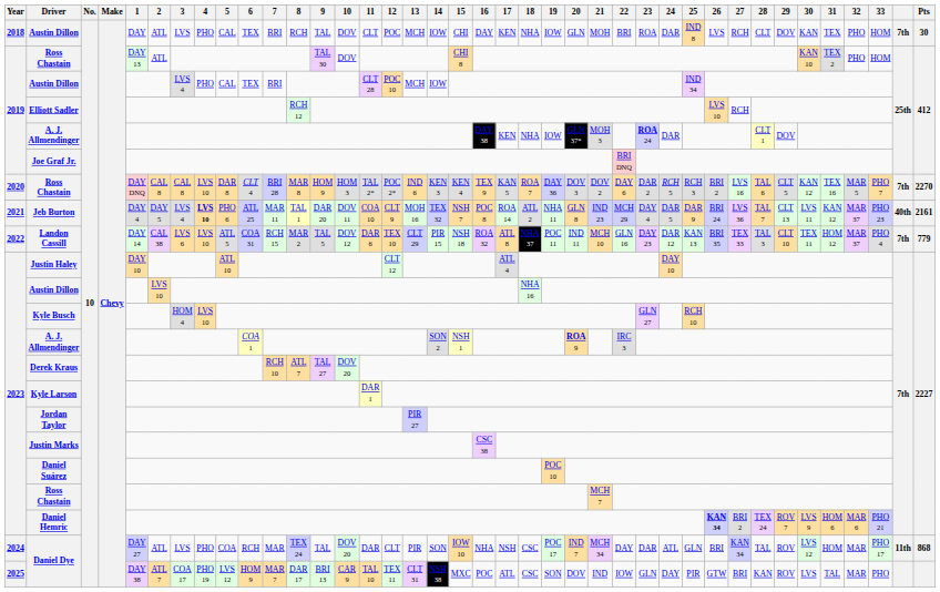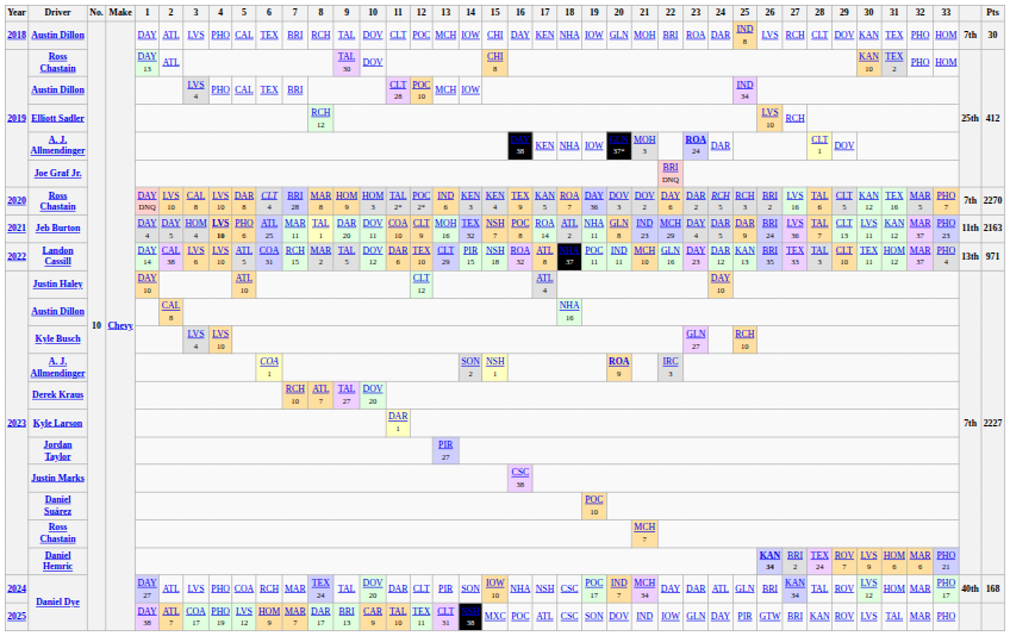 <table class="wikitable" style="text-align:center; font-size:75%">
 <tr>
 <th>Year</th>
 <th>Driver</th>
 <th>No.</th>
 <th>Make</th>
 <th>1</th>
 <th>2</th>
 <th>3</th>
 <th>4</th>
 <th>5</th>
 <th>6</th>
 <th>7</th>
 <th>8</th>
 <th>9</th>
 <th>10</th>
 <th>11</th>
 <th>12</th>
 <th>13</th>
 <th>14</th>
 <th>15</th>
 <th>16</th>
 <th>17</th>
 <th>18</th>
 <th>19</th>
 <th>20</th>
 <th>21</th>
 <th>22</th>
 <th>23</th>
 <th>24</th>
 <th>25</th>
 <th>26</th>
 <th>27</th>
 <th>28</th>
 <th>29</th>
 <th>30</th>
 <th>31</th>
 <th>32</th>
 <th>33</th>
 <th></th>
 <th>Pts</th>
 </tr>
 <tr>
 <th><a href='#'>2018</a></th>
 <th><a href='#'>Austin Dillon</a></th>
 <th rowspan="22">10</th>
 <th rowspan="22"><a href='#'>Chevy</a></th>
 <td><a href='#'>DAY</a></td>
 <td><a href='#'>ATL</a></td>
 <td><a href='#'>LVS</a></td>
 <td><a href='#'>PHO</a></td>
 <td><a href='#'>CAL</a></td>
 <td><a href='#'>TEX</a></td>
 <td><a href='#'>BRI</a></td>
 <td><a href='#'>RCH</a></td>
 <td><a href='#'>TAL</a></td>
 <td><a href='#'>DOV</a></td>
 <td><a href='#'>CLT</a></td>
 <td><a href='#'>POC</a></td>
 <td><a href='#'>MCH</a></td>
 <td><a href='#'>IOW</a></td>
 <td><a href='#'>CHI</a></td>
 <td><a href='#'>DAY</a></td>
 <td><a href='#'>KEN</a></td>
 <td><a href='#'>NHA</a></td>
 <td><a href='#'>IOW</a></td>
 <td><a href='#'>GLN</a></td>
 <td><a href='#'>MOH</a></td>
 <td><a href='#'>BRI</a></td>
 <td><a href='#'>ROA</a></td>
 <td><a href='#'>DAR</a></td>
 <td style="background:#FFDF9F;"><a href='#'>IND</a><br><small>8</small></td>
 <td><a href='#'>LVS</a></td>
 <td><a href='#'>RCH</a></td>
 <td><a href='#'>CLT</a></td>
 <td><a href='#'>DOV</a></td>
 <td><a href='#'>KAN</a></td>
 <td><a href='#'>TEX</a></td>
 <td><a href='#'>PHO</a></td>
 <td><a href='#'>HOM</a></td>
 <th>7th</th>
 <th>30</th>
 </tr>
 <tr>
 <th rowspan=5><a href='#'>2019</a></th>
 <th><a href='#'>Ross Chastain</a></th>
 <td style="background:#DFFFDF;"><a href='#'>DAY</a><br><small>13</small></td>
 <td><a href='#'>ATL</a></td>
 <td colspan=6></td>
 <td style="background:#EFCFFF;"><a href='#'>TAL</a><br><small>30</small></td>
 <td><a href='#'>DOV</a></td>
 <td colspan=4></td>
 <td style="background:#FFDF9F;"><a href='#'>CHI</a><br><small>8</small></td>
 <td colspan=14></td>
 <td style="background:#FFDF9F;"><a href='#'>KAN</a><br><small>10</small></td>
 <td style="background:#DFDFDF;"><a href='#'>TEX</a><br><small>2</small></td>
 <td><a href='#'>PHO</a></td>
 <td><a href='#'>HOM</a></td>
 <th rowspan=5>25th</th>
 <th rowspan=5>412</th>
 </tr>
 <tr>
 <th><a href='#'>Austin Dillon</a></th>
 <td colspan=2></td>
 <td style="background:#DFDFDF;"><a href='#'>LVS</a><br><small>4</small></td>
 <td><a href='#'>PHO</a></td>
 <td><a href='#'>CAL</a></td>
 <td><a href='#'>TEX</a></td>
 <td><a href='#'>BRI</a></td>
 <td colspan=3></td>
 <td style="background:#EFCFFF;"><a href='#'>CLT</a><br><small>28</small></td>
 <td style="background:#FFDF9F;"><a href='#'>POC</a><br><small>10</small></td>
 <td><a href='#'>MCH</a></td>
 <td><a href='#'>IOW</a></td>
 <td colspan="10"></td>
 <td style="background:#EFCFFF;"><a href='#'>IND</a><br><small>34</small></td>
 <td colspan="8"></td>
 </tr>
 <tr>
 <th><a href='#'>Elliott Sadler</a></th>
 <td colspan=7></td>
 <td style="background:#DFFFDF;"><a href='#'>RCH</a><br><small>12</small></td>
 <td colspan=17></td>
 <td style="background:#FFDF9F;"><a href='#'>LVS</a><br><small>10</small></td>
 <td><a href='#'>RCH</a></td>
 <td colspan=6></td>
 </tr>
 <tr>
 <th><a href='#'>A. J. Allmendinger</a></th>
 <td colspan=15></td>
 <td style="background-color:#000000;color:white"><a href='#'><span>DAY</span></a><br><small>38</small></td>
 <td><a href='#'>KEN</a></td>
 <td><a href='#'>NHA</a></td>
 <td><a href='#'>IOW</a></td>
 <td style="background-color:#000000;color:white"><a href='#'><span>GLN</span></a><br><small>37*</small></td>
 <td style="background:#DFDFDF;"><a href='#'>MOH</a><br><small>3</small></td>
 <td colspan=1></td>
 <td style="background:#CFCFFF;"><strong><a href='#'>ROA</a></strong><br><small>24</small></td>
 <td><a href='#'>DAR</a></td>
 <td colspan="3"></td>
 <td style="background:#FFFFBF;"><a href='#'>CLT</a><br><small>1</small></td>
 <td><a href='#'>DOV</a></td>
 <td colspan=4></td>
 </tr>
 <tr>
 <th><a href='#'>Joe Graf Jr.</a></th>
 <td colspan=21></td>
 <td style="background:#FFCFCF;"><a href='#'>BRI</a><br><small>DNQ</small></td>
 <td colspan="11"></td>
 </tr>
 <tr>
 <th><a href='#'>2020</a></th>
 <th><a href='#'>Ross Chastain</a></th>
 <td style="background:#FFCFCF;"><a href='#'>DAY</a><br><small>DNQ</small></td>
-<td style="background:#FFDF9F;"><a href='#'>CAL</a><br><small>8</small></td>
+<td style="background:#FFDF9F;"><a href='#'>LVS</a><br><small>10</small></td>
 <td style="background:#FFDF9F;"><a href='#'>CAL</a><br><small>8</small></td>
 <td style="background:#FFDF9F;"><a href='#'>LVS</a><br><small>10</small></td>
 <td style="background:#FFDF9F;"><a href='#'>DAR</a><br><small>8</small></td>
 <td style="background:#DFDFDF;"><em><a href='#'>CLT</a></em><br><small>4</small></td>
 <td style="background:#CFCFFF;"><a href='#'>BRI</a><br><small>28</small></td>
 <td style="background:#FFDF9F;"><a href='#'>MAR</a><br><small>8</small></td>
 <td style="background:#FFDF9F;"><a href='#'>HOM</a><br><small>9</small></td>
 <td style="background:#DFDFDF;"><a href='#'>HOM</a><br><small>3</small></td>
 <td style="background:#DFDFDF;"><a href='#'>TAL</a><br><small>2*</small></td>
 <td style="background:#DFDFDF;"><a href='#'>POC</a><br><small>2*</small></td>
 <td style="background:#FFDF9F;"><a href='#'>IND</a><br><small>6</small></td>
 <td style="background:#DFDFDF;"><a href='#'>KEN</a><br><small>3</small></td>
 <td style="background:#DFDFDF;"><a href='#'>KEN</a><br><small>4</small></td>
 <td style="background:#FFDF9F;"><a href='#'>TEX</a><br><small>9</small></td>
 <td style="background:#DFDFDF;"><a href='#'>KAN</a><br><small>5</small></td>
 <td style="background:#FFDF9F;"><a href='#'>ROA</a><br><small>7</small></td>
 <td style="background:#CFCFFF;"><a href='#'>DAY</a><br><small>36</small></td>
 <td style="background:#DFDFDF;"><a href='#'>DOV</a><br><small>3</small></td>
 <td style="background:#DFDFDF;"><a href='#'>DOV</a><br><small>2</small></td>
 <td style="background:#FFDF9F;"><a href='#'>DAY</a><br><small>6</small></td>
 <td style="background:#DFDFDF;"><a href='#'>DAR</a><br><small>2</small></td>
 <td style="background:#DFDFDF;"><em><a href='#'>RCH</a></em><br><small>5</small></td>
 <td style="background:#DFDFDF;"><a href='#'>RCH</a><br><small>3</small></td>
 <td style="background:#DFDFDF;"><a href='#'>BRI</a><br><small>2</small></td>
 <td style="background:#DFFFDF;"><a href='#'>LVS</a><br><small>16</small></td>
 <td style="background:#FFDF9F;"><a href='#'>TAL</a><br><small>6</small></td>
 <td style="background:#DFDFDF;"><a href='#'>CLT</a><br><small>5</small></td>
 <td style="background:#DFFFDF;"><a href='#'>KAN</a><br><small>12</small></td>
 <td style="background:#DFFFDF;"><a href='#'>TEX</a><br><small>16</small></td>
 <td style="background:#DFDFDF;"><a href='#'>MAR</a><br><small>5</small></td>
 <td style="background:#FFDF9F;"><a href='#'>PHO</a><br><small>7</small></td>
 <th>7th</th>
 <th>2270</th>
 </tr>
 <tr>
 <th><a href='#'>2021</a></th>
 <th><a href='#'>Jeb Burton</a></th>
 <td style="background:#DFDFDF;"><a href='#'>DAY</a><br><small>4</small></td>
 <td style="background:#DFDFDF;"><a href='#'>DAY</a><br><small>5</small></td>
-<td style="background:#DFDFDF;"><a href='#'>LVS</a><br><small>4</small></td>
+<td style="background:#DFDFDF;"><a href='#'>HOM</a><br><small>4</small></td>
 <td style="background:#FFDF9F;"><strong><a href='#'>LVS</a><br><small>10</small></strong></td>
 <td style="background:#FFDF9F;"><a href='#'>PHO</a><br><small>6</small></td>
 <td style="background:#CFCFFF;"><a href='#'>ATL</a><br><small>25</small></td>
 <td style="background:#DFFFDF;"><a href='#'>MAR</a><br><small>11</small></td>
 <td style="background:#FFFFBF;"><a href='#'>TAL</a><br><small>1</small></td>
 <td style="background:#DFFFDF;"><a href='#'>DAR</a><br><small>20</small></td>
 <td style="background:#DFFFDF;"><a href='#'>DOV</a><br><small>11</small></td>
 <td style="background:#FFDF9F;"><a href='#'>COA</a><br><small>10</small></td>
 <td style="background:#FFDF9F;"><a href='#'>CLT</a><br><small>9</small></td>
 <td style="background:#DFFFDF;"><a href='#'>MOH</a><br><small>16</small></td>
 <td style="background:#CFCFFF;"><a href='#'>TEX</a><br><small>32</small></td>
 <td style="background:#FFDF9F;"><a href='#'>NSH</a><br><small>7</small></td>
 <td style="background:#FFDF9F;"><a href='#'>POC</a><br><small>8</small></td>
 <td style="background:#DFFFDF;"><a href='#'>ROA</a><br><small>14</small></td>
 <td style="background:#DFDFDF;"><a href='#'>ATL</a><br><small>2</small></td>
 <td style="background:#DFFFDF;"><a href='#'>NHA</a><br><small>11</small></td>
 <td style="background:#FFDF9F;"><a href='#'>GLN</a><br><small>8</small></td>
 <td style="background:#CFCFFF;"><a href='#'>IND</a><br><small>23</small></td>
 <td style="background:#CFCFFF;"><a href='#'>MCH</a><br><small>29</small></td>
 <td style="background:#DFDFDF;"><a href='#'>DAY</a><br><small>4</small></td>
 <td style="background:#DFDFDF;"><a href='#'>DAR</a><br><small>5</small></td>
 <td style="background:#FFDF9F;"><a href='#'>DAR</a><br><small>9</small></td>
 <td style="background:#CFCFFF;"><a href='#'>BRI</a><br><small>24</small></td>
 <td style="background:#EFCFFF;"><a href='#'>LVS</a><br><small>36</small></td>
 <td style="background:#FFDF9F;"><a href='#'>TAL</a><br><small>7</small></td>
 <td style="background:#DFFFDF;"><a href='#'>CLT</a><br><small>13</small></td>
 <td style="background:#DFFFDF;"><a href='#'>LVS</a><br><small>11</small></td>
 <td style="background:#DFFFDF;"><a href='#'>KAN</a><br><small>12</small></td>
 <td style="background:#EFCFFF;"><a href='#'>MAR</a><br><small>37</small></td>
 <td style="background:#CFCFFF;"><a href='#'>PHO</a><br><small>23</small></td>
-<th>40th</th>
-<th>2161</th>
+<th>11th</th>
+<th>2163</th>
 </tr>
 <tr>
 <th><a href='#'>2022</a></th>
 <th><a href='#'>Landon Cassill</a></th>
 <td style="background:#DFFFDF;"><a href='#'>DAY</a><br><small>14</small></td>
 <td style="background:#EFCFFF;"><a href='#'>CAL</a><br><small>38</small></td>
 <td style="background:#FFDF9F;"><a href='#'>LVS</a><br><small>6</small></td>
 <td style="background:#FFDF9F;"><a href='#'>LVS</a><br><small>10</small></td>
 <td style="background:#DFDFDF;"><a href='#'>ATL</a><br><small>5</small></td>
 <td style="background:#CFCFFF;"><a href='#'>COA</a><br><small>31</small></td>
 <td style="background:#DFFFDF;"><a href='#'>RCH</a><br><small>15</small></td>
 <td style="background:#DFDFDF;"><a href='#'>MAR</a><br><small>2</small></td>
 <td style="background:#DFDFDF;"><a href='#'>TAL</a><br><small>5</small></td>
 <td style="background:#DFFFDF;"><a href='#'>DOV</a><br><small>12</small></td>
 <td style="background:#FFDF9F;"><a href='#'>DAR</a><br><small>6</small></td>
 <td style="background:#FFDF9F;"><a href='#'>TEX</a><br><small>10</small></td>
 <td style="background:#CFCFFF;"><a href='#'>CLT</a><br><small>29</small></td>
 <td style="background:#DFFFDF;"><a href='#'>PIR</a><br><small>15</small></td>
 <td style="background:#DFFFDF;"><a href='#'>NSH</a><br><small>18</small></td>
 <td style="background:#EFCFFF;"><a href='#'>ROA</a><br><small>32</small></td>
 <td style="background:#FFDF9F;"><a href='#'>ATL</a><br><small>8</small></td>
 <td style="background:#000000;color:white;"><a href='#'><span>NHA</span></a><br><small>37</small></td>
 <td style="background:#DFFFDF;"><a href='#'>POC</a><br><small>11</small></td>
 <td style="background:#DFFFDF;"><a href='#'>IND</a><br><small>11</small></td>
 <td style="background:#FFDF9F;"><a href='#'>MCH</a> <br><small>10</small></td>
 <td style="background:#DFFFDF;"><a href='#'>GLN</a> <br><small>16</small></td>
 <td style="background:#EFCFFF;"><a href='#'>DAY</a> <br><small>23</small></td>
 <td style="background:#DFFFDF;"><a href='#'>DAR</a><br><small>12</small></td>
 <td style="background:#DFFFDF;"><a href='#'>KAN</a><br><small>13</small></td>
 <td style="background:#CFCFFF;"><a href='#'>BRI</a><br><small>35</small></td>
 <td style="background:#EFCFFF;"><a href='#'>TEX</a><br><small>33</small></td>
 <td style="background:#DFDFDF;"><a href='#'>TAL</a><br><small>3</small></td>
 <td style="background:#FFDF9F;"><a href='#'>CLT</a><br><small>10</small></td>
 <td style="background:#DFFFDF;"><a href='#'>TEX</a><br><small>11</small></td>
 <td style="background:#DFFFDF;"><a href='#'>HOM</a><br><small>12</small></td>
 <td style="background:#EFCFFF;"><a href='#'>MAR</a><br><small>37</small></td>
 <td style="background:#DFDFDF;"><a href='#'>PHO</a><br><small>4</small></td>
-<th>7th</th>
-<th>779</th>
+<th>13th</th>
+<th>971</th>
 </tr>
 <tr>
 <th rowspan="11"><a href='#'>2023</a></th>
 <th><a href='#'>Justin Haley</a></th>
 <td style="background:#FFDF9F;"><a href='#'>DAY</a><br><small>10</small></td>
 <td colspan="3"></td>
 <td style="background:#FFDF9F;"><a href='#'>ATL</a><br><small>10</small></td>
 <td colspan="6"></td>
 <td style="background:#DFFFDF;"><a href='#'>CLT</a><br><small>12</small></td>
 <td colspan="4"></td>
 <td style="background:#DFDFDF;"><a href='#'>ATL</a><br><small>4</small></td>
 <td colspan="6"></td>
 <td style="background:#FFDF9F;"><a href='#'>DAY</a><br><small>10</small></td>
 <td colspan="9"></td>
 <th rowspan="11">7th</th>
 <th rowspan="11">2227</th>
 </tr>
 <tr>
 <th><a href='#'>Austin Dillon</a></th>
 <td></td>
-<td style="background:#FFDF9F;"><a href='#'>LVS</a><br><small>10</small></td>
+<td style="background:#FFDF9F;"><a href='#'>CAL</a><br><small>8</small></td>
 <td colspan="15"></td>
 <td style="background:#DFFFDF;"><a href='#'>NHA</a><br><small>16</small></td>
 <td colspan="15"></td>
 </tr>
 <tr>
 <th><a href='#'>Kyle Busch</a></th>
 <td colspan="2"></td>
-<td style="background:#DFDFDF;"><a href='#'>HOM</a><br><small>4</small></td>
+<td style="background:#DFDFDF;"><a href='#'>LVS</a><br><small>4</small></td>
 <td style="background:#FFDF9F;"><a href='#'>LVS</a><br><small>10</small></td>
 <td colspan="18"></td>
 <td style="background:#EFCFFF;"><a href='#'>GLN</a><br><small>27</small></td>
 <td></td>
 <td style="background:#FFDF9F;"><a href='#'>RCH</a><br><small>10</small></td>
 <td colspan="8"></td>
 </tr>
 <tr>
 <th><a href='#'>A. J. Allmendinger</a></th>
 <td colspan="5"></td>
 <td style="background:#FFFFBF;"><a href='#'><em>COA</em></a> <br><small>1</small></td>
 <td colspan="7"></td>
 <td style="background:#DFDFDF;"><a href='#'>SON</a><br><small>2</small></td>
 <td style="background:#FFFFBF;"><a href='#'>NSH</a><br><small>1</small></td>
 <td colspan="4"></td>
 <td style="background:#FFDF9F;"><a href='#'><strong>ROA</strong></a><br><small>9</small></td>
 <td></td>
 <td style="background:#DFDFDF;"><a href='#'>IRC</a><br><small>3</small></td>
 <td colspan="11"></td>
 </tr>
 <tr>
 <th><a href='#'>Derek Kraus</a></th>
 <td colspan="6"></td>
 <td style="background:#FFDF9F;"><a href='#'>RCH</a><br><small>10</small></td>
 <td style="background:#FFDF9F;"><a href='#'>ATL</a><br><small>7</small></td>
 <td style="background:#EFCFFF;"><a href='#'>TAL</a><br><small>27</small></td>
 <td style="background:#DFFFDF;"><a href='#'>DOV</a><br><small>20</small></td>
 <td colspan="23"></td>
 </tr>
 <tr>
 <th><a href='#'>Kyle Larson</a></th>
 <td colspan="10"></td>
 <td style="background:#FFFFBF;"><a href='#'>DAR</a><br><small>1</small></td>
 <td colspan="22"></td>
 </tr>
 <tr>
 <th><a href='#'>Jordan Taylor</a></th>
 <td colspan="12"></td>
 <td style="background:#CFCFFF;"><a href='#'>PIR</a><br><small>27</small></td>
 <td colspan="20"></td>
 </tr>
 <tr>
 <th><a href='#'>Justin Marks</a></th>
 <td colspan="15"></td>
 <td style="background:#EFCFFF;"><a href='#'>CSC</a><br><small>38</small></td>
 <td colspan="17"></td>
 </tr>
 <tr>
 <th><a href='#'>Daniel Suárez</a></th>
 <td colspan="18"></td>
 <td style="background:#FFDF9F;"><a href='#'>POC</a><br><small>10</small></td>
 <td colspan="14"></td>
 </tr>
 <tr>
 <th><a href='#'>Ross Chastain</a></th>
 <td colspan="20"></td>
 <td style="background:#FFDF9F;"><a href='#'>MCH</a><br><small>7</small></td>
 <td colspan="12"></td>
 </tr>
 <tr>
 <th><a href='#'>Daniel Hemric</a></th>
 <td colspan="25"></td>
 <td style="background:#CFCFFF;"><strong><a href='#'>KAN</a><br><small>34</small></strong></td>
 <td style="background:#DFDFDF;"><a href='#'>BRI</a><br><small>2</small></td>
 <td style="background:#EFCFFF;"><a href='#'>TEX</a><br><small>24</small></td>
 <td style="background:#FFDF9F;"><a href='#'>ROV</a><br><small>7</small></td>
 <td style="background:#FFDF9F;"><a href='#'>LVS</a><br><small>9</small></td>
 <td style="background:#FFDF9F;"><a href='#'>HOM</a><br><small>6</small></td>
 <td style="background:#FFDF9F;"><a href='#'>MAR</a><br><small>6</small></td>
 <td style="background:#CFCFFF;"><a href='#'>PHO</a><br><small>21</small></td>
 </tr>
 <tr>
 <th><a href='#'>2024</a></th>
 <th rowspan="2"><a href='#'>Daniel Dye</a></th>
 <td style="background:#CFCFFF;"><a href='#'>DAY</a><br><small>27</small></td>
 <td><a href='#'>ATL</a></td>
 <td><a href='#'>LVS</a></td>
 <td><a href='#'>PHO</a></td>
 <td><a href='#'>COA</a></td>
 <td><a href='#'>RCH</a></td>
 <td><a href='#'>MAR</a></td>
 <td style="background:#CFCFFF;"><a href='#'>TEX</a><br><small>24</small></td>
 <td><a href='#'>TAL</a></td>
 <td style="background:#DFFFDF;"><a href='#'>DOV</a><br><small>20</small></td>
 <td><a href='#'>DAR</a></td>
 <td><a href='#'>CLT</a></td>
 <td><a href='#'>PIR</a></td>
 <td><a href='#'>SON</a></td>
 <td style="background:#FFDF9F;"><a href='#'>IOW</a><br><small>10</small></td>
 <td><a href='#'>NHA</a></td>
 <td><a href='#'>NSH</a></td>
 <td><a href='#'>CSC</a></td>
 <td style="background:#DFFFDF;"><a href='#'>POC</a><br><small>17</small></td>
 <td style="background:#FFDF9F;"><a href='#'>IND</a><br><small>7</small></td>
 <td style="background:#EFCFFF;"><a href='#'>MCH</a><br><small>34</small></td>
 <td><a href='#'>DAY</a></td>
 <td><a href='#'>DAR</a></td>
 <td><a href='#'>ATL</a></td>
 <td><a href='#'>GLN</a></td>
 <td><a href='#'>BRI</a></td>
 <td style="background:#CFCFFF;"><a href='#'>KAN</a><br><small>34</small></td>
 <td><a href='#'>TAL</a></td>
 <td><a href='#'>ROV</a></td>
 <td style="background:#DFFFDF;"><a href='#'>LVS</a><br><small>12</small></td>
 <td><a href='#'>HOM</a></td>
 <td><a href='#'>MAR</a></td>
 <td style="background:#DFFFDF;"><a href='#'>PHO</a><br><small>17</small></td>
-<th>11th</th>
-<th>868</th>
+<th>40th</th>
+<th>168</th>
 </tr>
 <tr>
 <th><a href='#'>2025</a></th>
 <td style="background:#EFCFFF;"><a href='#'>DAY</a><br><small>38</small></td>
 <td style="background:#FFDF9F;"><a href='#'>ATL</a><br><small>7</small></td>
 <td style="background:#DFFFDF;"><a href='#'>COA</a><br><small>17</small></td>
 <td style="background:#DFFFDF;"><a href='#'>PHO</a><br><small>19</small></td>
 <td style="background:#DFFFDF;"><a href='#'>LVS</a><br><small>12</small></td>
 <td style="background:#FFDF9F;"><a href='#'>HOM</a><br><small>9</small></td>
 <td style="background:#FFDF9F;"><a href='#'>MAR</a><br><small>7</small></td>
 <td style="background:#DFFFDF;"><a href='#'>DAR</a><br><small>17</small></td>
 <td style="background:#DFFFDF;"><a href='#'>BRI</a><br><small>13</small></td>
 <td style="background:#FFDF9F;"><a href='#'>CAR</a><br><small>9</small></td>
 <td style="background:#FFDF9F;"><a href='#'>TAL</a><br><small>10</small></td>
 <td style="background:#DFFFDF;"><a href='#'>TEX</a><br><small>11</small></td>
 <td style="background:#EFCFFF;"><a href='#'>CLT</a><br><small>31</small></td>
 <td style="background-color:#000000;color:white"><a href='#'><span>NSH</span></a><br><small>38</small></td>
 <td><a href='#'>MXC</a></td>
 <td><a href='#'>POC</a></td>
 <td><a href='#'>ATL</a></td>
 <td><a href='#'>CSC</a></td>
 <td><a href='#'>SON</a></td>
 <td><a href='#'>DOV</a></td>
 <td><a href='#'>IND</a></td>
 <td><a href='#'>IOW</a></td>
 <td><a href='#'>GLN</a></td>
 <td><a href='#'>DAY</a></td>
 <td><a href='#'>PIR</a></td>
 <td><a href='#'>GTW</a></td>
 <td><a href='#'>BRI</a></td>
 <td><a href='#'>KAN</a></td>
 <td><a href='#'>ROV</a></td>
 <td><a href='#'>LVS</a></td>
 <td><a href='#'>TAL</a></td>
 <td><a href='#'>MAR</a></td>
 <td><a href='#'>PHO</a></td>
 <th></th>
 <th></th>
 </tr>
 </table>
